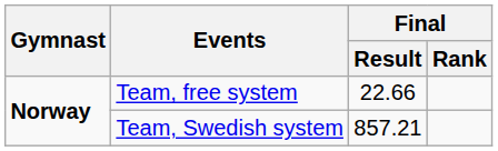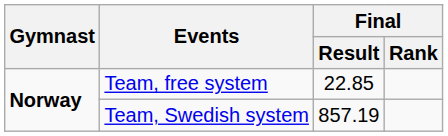 <table class=wikitable style="font-size:90%">
 <tr>
 <th rowspan="2">Gymnast</th>
 <th rowspan="2">Events</th>
 <th colspan="2">Final</th>
 </tr>
 <tr>
 <th>Result</th>
 <th>Rank</th>
 </tr>
 <tr>
 <td rowspan=2><strong>Norway</strong></td>
 <td><a href='#'>Team, free system</a></td>
-<td align=center>22.66</td>
+<td align=center>22.85</td>
 <td align=center></td>
 </tr>
 <tr>
 <td><a href='#'>Team, Swedish system</a></td>
-<td align=center>857.21</td>
+<td align=center>857.19</td>
 <td align=center></td>
 </tr>
 </table>
